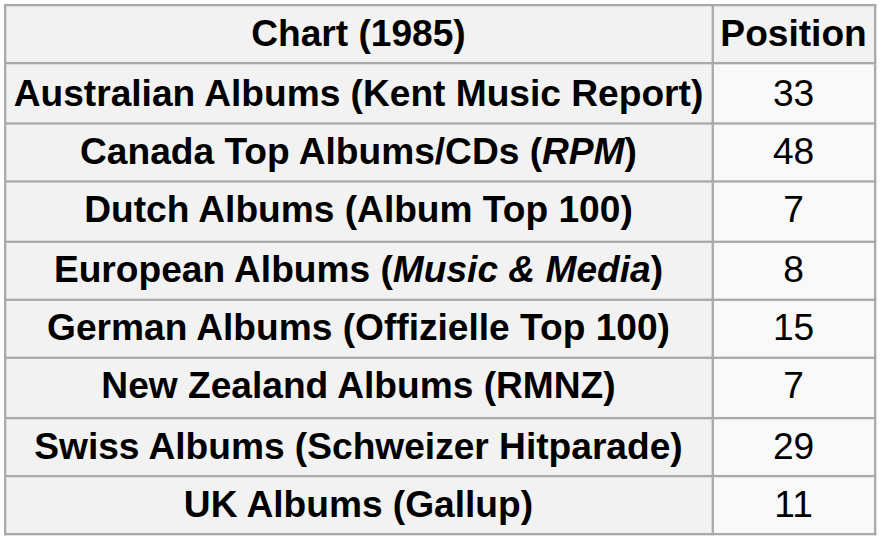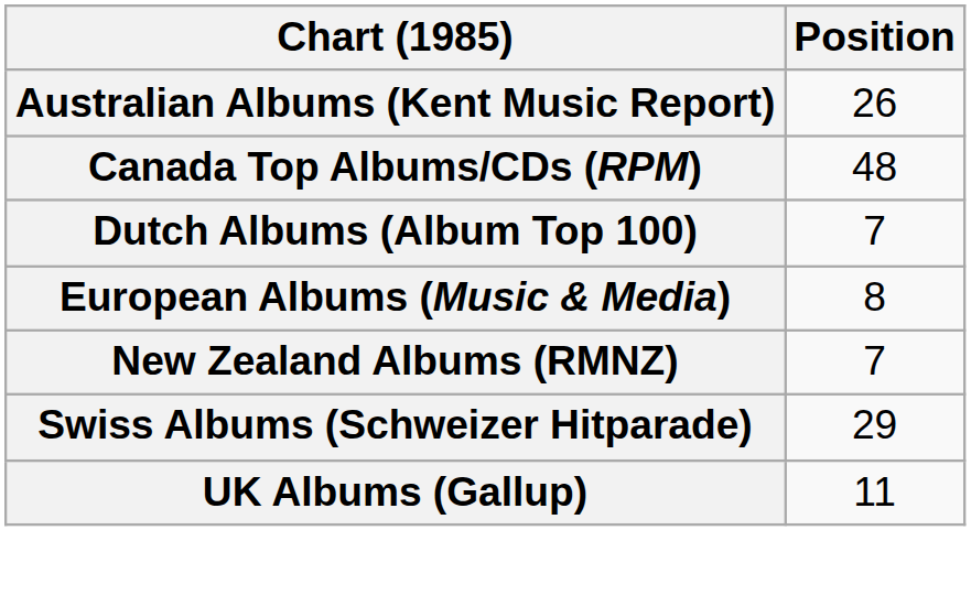 <table class="wikitable sortable plainrowheaders" style="text-align:center">
 <tr>
 <th scope="col">Chart (1985)</th>
 <th scope="col">Position</th>
 </tr>
 <tr>
 <th scope="row">Australian Albums (Kent Music Report)</th>
-<td>33</td>
+<td>26</td>
 </tr>
 <tr>
 <th scope="row">Canada Top Albums/CDs (<em>RPM</em>)</th>
 <td>48</td>
 </tr>
 <tr>
 <th scope="row">Dutch Albums (Album Top 100)</th>
 <td>7</td>
 </tr>
 <tr>
 <th scope="row">European Albums (<em>Music & Media</em>)</th>
 <td>8</td>
 </tr>
 <tr>
-<th scope="row">German Albums (Offizielle Top 100)</th>
-<td>15</td>
-</tr>
-<tr>
 <th scope="row">New Zealand Albums (RMNZ)</th>
 <td>7</td>
 </tr>
 <tr>
 <th scope="row">Swiss Albums (Schweizer Hitparade)</th>
 <td>29</td>
 </tr>
 <tr>
 <th scope="row">UK Albums (Gallup)</th>
 <td>11</td>
 </tr>
 </table>
